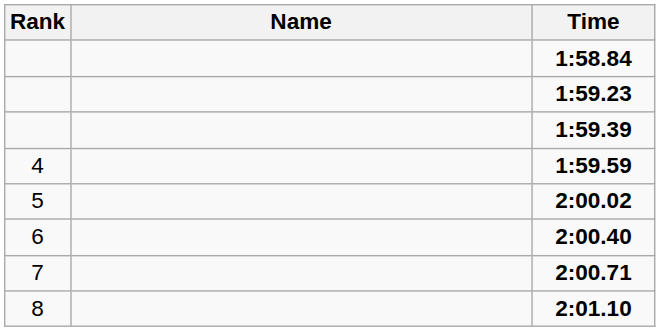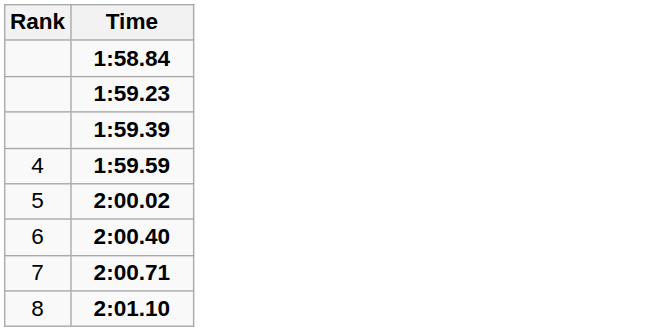 <table class="wikitable">
 <tr>
 <th>Rank</th>
-<th align="center" style="width: 20em">Name</th>
 <th align="center" style="width: 5em">Time</th>
 </tr>
 <tr>
 <td align="center"></td>
-<td></td>
 <td align="center"><strong>1:58.84</strong></td>
 </tr>
 <tr>
 <td align="center"></td>
-<td></td>
 <td align="center"><strong>1:59.23</strong></td>
 </tr>
 <tr>
 <td align="center"></td>
-<td></td>
 <td align="center"><strong>1:59.39</strong></td>
 </tr>
 <tr>
 <td align="center">4</td>
-<td></td>
 <td align="center"><strong>1:59.59</strong></td>
 </tr>
 <tr>
 <td align="center">5</td>
-<td></td>
 <td align="center"><strong>2:00.02</strong></td>
 </tr>
 <tr>
 <td align="center">6</td>
-<td></td>
 <td align="center"><strong>2:00.40</strong></td>
 </tr>
 <tr>
 <td align="center">7</td>
-<td></td>
 <td align="center"><strong>2:00.71</strong></td>
 </tr>
 <tr>
 <td align="center">8</td>
-<td></td>
 <td align="center"><strong>2:01.10</strong></td>
 </tr>
 </table>
